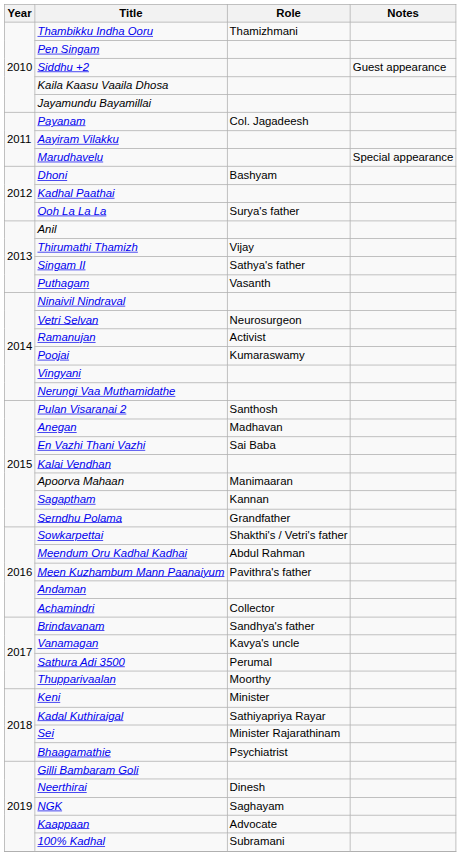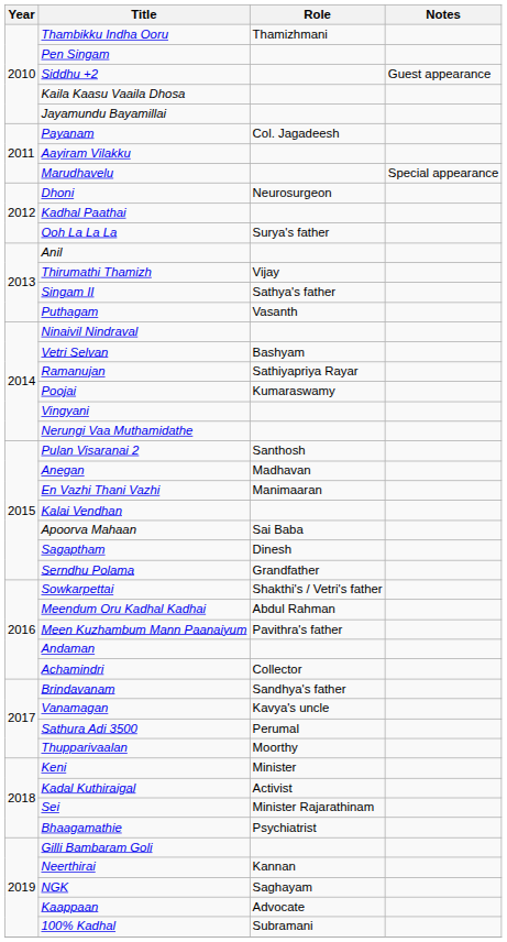 <table class="wikitable sortable">
 <tr>
 <th>Year</th>
 <th>Title</th>
 <th>Role</th>
 <th class="unsortable">Notes</th>
 </tr>
 <tr>
 <td rowspan="5">2010</td>
 <td><em><a href='#'>Thambikku Indha Ooru</a></em></td>
 <td>Thamizhmani</td>
 <td></td>
 </tr>
 <tr>
 <td><em><a href='#'>Pen Singam</a></em></td>
 <td></td>
 <td></td>
 </tr>
 <tr>
 <td><em><a href='#'>Siddhu +2</a></em></td>
 <td></td>
 <td>Guest appearance</td>
 </tr>
 <tr>
 <td><em>Kaila Kaasu Vaaila Dhosa</em></td>
 <td></td>
 <td></td>
 </tr>
 <tr>
 <td><em>Jayamundu Bayamillai</em></td>
 <td></td>
 <td></td>
 </tr>
 <tr>
 <td rowspan="3">2011</td>
 <td><em><a href='#'>Payanam</a></em></td>
 <td>Col. Jagadeesh</td>
 <td></td>
 </tr>
 <tr>
 <td><em><a href='#'>Aayiram Vilakku</a></em></td>
 <td></td>
 <td></td>
 </tr>
 <tr>
 <td><em><a href='#'>Marudhavelu</a></em></td>
 <td></td>
 <td>Special appearance</td>
 </tr>
 <tr>
 <td rowspan="3">2012</td>
 <td><em><a href='#'>Dhoni</a></em></td>
-<td>Bashyam</td>
+<td>Neurosurgeon</td>
 <td></td>
 </tr>
 <tr>
 <td><em><a href='#'>Kadhal Paathai</a></em></td>
 <td></td>
 <td></td>
 </tr>
 <tr>
 <td><em><a href='#'>Ooh La La La</a></em></td>
 <td>Surya's father</td>
 <td></td>
 </tr>
 <tr>
 <td rowspan="4">2013</td>
 <td><em>Anil</em></td>
 <td></td>
 <td></td>
 </tr>
 <tr>
 <td><em><a href='#'>Thirumathi Thamizh</a></em></td>
 <td>Vijay</td>
 <td></td>
 </tr>
 <tr>
 <td><em><a href='#'>Singam II</a></em></td>
 <td>Sathya's father</td>
 <td></td>
 </tr>
 <tr>
 <td><em><a href='#'>Puthagam</a></em></td>
 <td>Vasanth</td>
 <td></td>
 </tr>
 <tr>
 <td rowspan="6">2014</td>
 <td><em><a href='#'>Ninaivil Nindraval</a></em></td>
 <td></td>
 <td></td>
 </tr>
 <tr>
 <td><em><a href='#'>Vetri Selvan</a></em></td>
-<td>Neurosurgeon</td>
+<td>Bashyam</td>
 <td></td>
 </tr>
 <tr>
 <td><em><a href='#'>Ramanujan</a></em></td>
-<td>Activist</td>
+<td>Sathiyapriya Rayar</td>
 <td></td>
 </tr>
 <tr>
 <td><em><a href='#'>Poojai</a></em></td>
 <td>Kumaraswamy</td>
 <td></td>
 </tr>
 <tr>
 <td><em><a href='#'>Vingyani</a></em></td>
 <td></td>
 <td></td>
 </tr>
 <tr>
 <td><em><a href='#'>Nerungi Vaa Muthamidathe</a></em></td>
 <td></td>
 <td></td>
 </tr>
 <tr>
 <td rowspan="7">2015</td>
 <td><em><a href='#'>Pulan Visaranai 2</a></em></td>
 <td>Santhosh</td>
 <td></td>
 </tr>
 <tr>
 <td><em><a href='#'>Anegan</a></em></td>
 <td>Madhavan</td>
 <td></td>
 </tr>
 <tr>
 <td><em><a href='#'>En Vazhi Thani Vazhi</a></em></td>
-<td>Sai Baba</td>
+<td>Manimaaran</td>
 <td></td>
 </tr>
 <tr>
 <td><em><a href='#'>Kalai Vendhan</a></em></td>
 <td></td>
 <td></td>
 </tr>
 <tr>
 <td><em>Apoorva Mahaan</em></td>
-<td>Manimaaran</td>
+<td>Sai Baba</td>
 <td></td>
 </tr>
 <tr>
 <td><em><a href='#'>Sagaptham</a></em></td>
-<td>Kannan</td>
+<td>Dinesh</td>
 <td></td>
 </tr>
 <tr>
 <td><em><a href='#'>Serndhu Polama</a></em></td>
 <td>Grandfather</td>
 <td></td>
 </tr>
 <tr>
 <td rowspan="5">2016</td>
 <td><em><a href='#'>Sowkarpettai</a></em></td>
 <td>Shakthi's / Vetri's father</td>
 <td></td>
 </tr>
 <tr>
 <td><em><a href='#'>Meendum Oru Kadhal Kadhai</a></em></td>
 <td>Abdul Rahman</td>
 <td></td>
 </tr>
 <tr>
 <td><em><a href='#'>Meen Kuzhambum Mann Paanaiyum</a></em></td>
 <td>Pavithra's father</td>
 <td></td>
 </tr>
 <tr>
 <td><em><a href='#'>Andaman</a></em></td>
 <td></td>
 <td></td>
 </tr>
 <tr>
 <td><em><a href='#'>Achamindri</a></em></td>
 <td>Collector</td>
 <td></td>
 </tr>
 <tr>
 <td rowspan="4">2017</td>
 <td><em><a href='#'>Brindavanam</a></em></td>
 <td>Sandhya's father</td>
 <td></td>
 </tr>
 <tr>
 <td><em><a href='#'>Vanamagan</a></em></td>
 <td>Kavya's uncle</td>
 <td></td>
 </tr>
 <tr>
 <td><em><a href='#'>Sathura Adi 3500</a></em></td>
 <td>Perumal</td>
 <td></td>
 </tr>
 <tr>
 <td><em><a href='#'>Thupparivaalan</a></em></td>
 <td>Moorthy</td>
 <td></td>
 </tr>
 <tr>
 <td rowspan="4">2018</td>
 <td><em><a href='#'>Keni</a></em></td>
 <td>Minister</td>
 <td></td>
 </tr>
 <tr>
 <td><em><a href='#'>Kadal Kuthiraigal</a></em></td>
-<td>Sathiyapriya Rayar</td>
+<td>Activist</td>
 <td></td>
 </tr>
 <tr>
 <td><em><a href='#'>Sei</a></em></td>
 <td>Minister Rajarathinam</td>
 <td></td>
 </tr>
 <tr>
 <td><em><a href='#'>Bhaagamathie</a></em></td>
 <td>Psychiatrist</td>
 <td></td>
 </tr>
 <tr>
 <td rowspan="5">2019</td>
 <td><em><a href='#'>Gilli Bambaram Goli</a></em></td>
 <td></td>
 <td></td>
 </tr>
 <tr>
 <td><em><a href='#'>Neerthirai</a></em></td>
-<td>Dinesh</td>
+<td>Kannan</td>
 <td></td>
 </tr>
 <tr>
 <td><em><a href='#'>NGK</a></em></td>
 <td>Saghayam</td>
 <td></td>
 </tr>
 <tr>
 <td><em><a href='#'>Kaappaan</a></em></td>
 <td>Advocate</td>
 <td></td>
 </tr>
 <tr>
 <td><em><a href='#'>100% Kadhal</a></em></td>
 <td>Subramani</td>
 <td></td>
 </tr>
 <tr>
 </tr>
 </table>
